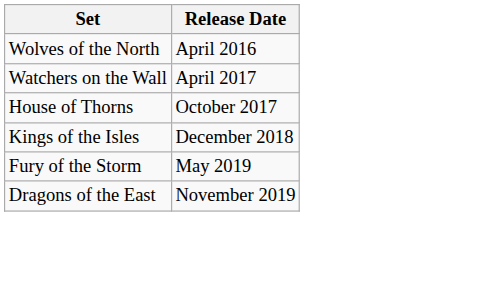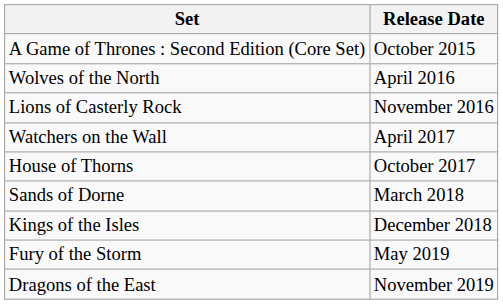 <table class="wikitable">
 <tr>
 <th>Set</th>
 <th>Release Date</th>
 </tr>
 <tr>
+<td>A Game of Thrones : Second Edition (Core Set)</td>
+<td>October 2015</td>
+</tr>
+<tr>
 <td>Wolves of the North</td>
 <td>April 2016</td>
+</tr>
+<tr>
+<td>Lions of Casterly Rock</td>
+<td>November 2016</td>
 </tr>
 <tr>
 <td>Watchers on the Wall</td>
 <td>April 2017</td>
 </tr>
 <tr>
 <td>House of Thorns</td>
 <td>October 2017</td>
+</tr>
+<tr>
+<td>Sands of Dorne</td>
+<td>March 2018</td>
 </tr>
 <tr>
 <td>Kings of the Isles</td>
 <td>December 2018</td>
 </tr>
 <tr>
 <td>Fury of the Storm</td>
 <td>May 2019</td>
 </tr>
 <tr>
 <td>Dragons of the East</td>
 <td>November 2019</td>
 </tr>
 </table>
